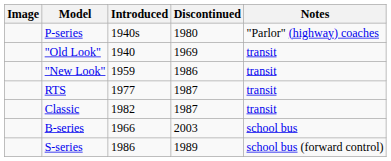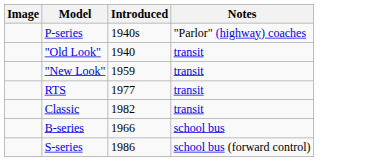 <table class="wikitable sortable">
 <tr>
 <th>Image</th>
 <th>Model</th>
 <th>Introduced</th>
-<th>Discontinued</th>
 <th class="unsortable">Notes</th>
 </tr>
 <tr>
 <td></td>
 <td><a href='#'>P-series</a></td>
 <td>1940s</td>
-<td>1980</td>
 <td>"Parlor" <a href='#'>(highway) coaches</a></td>
 </tr>
 <tr>
 <td></td>
 <td><a href='#'>"Old Look"</a></td>
 <td>1940</td>
-<td>1969</td>
 <td><a href='#'>transit</a></td>
 </tr>
 <tr>
 <td></td>
 <td><a href='#'>"New Look"</a></td>
 <td>1959</td>
-<td>1986</td>
 <td><a href='#'>transit</a></td>
 </tr>
 <tr>
 <td></td>
 <td><a href='#'>RTS</a></td>
 <td>1977</td>
-<td>1987</td>
 <td><a href='#'>transit</a></td>
 </tr>
 <tr>
 <td></td>
 <td><a href='#'>Classic</a></td>
 <td>1982</td>
-<td>1987</td>
 <td><a href='#'>transit</a></td>
 </tr>
 <tr>
 <td></td>
 <td><a href='#'>B-series</a></td>
 <td>1966</td>
-<td>2003</td>
 <td><a href='#'>school bus</a></td>
 </tr>
 <tr>
 <td></td>
 <td><a href='#'>S-series</a></td>
 <td>1986</td>
-<td>1989</td>
 <td><a href='#'>school bus</a> (forward control)</td>
 </tr>
 </table>
